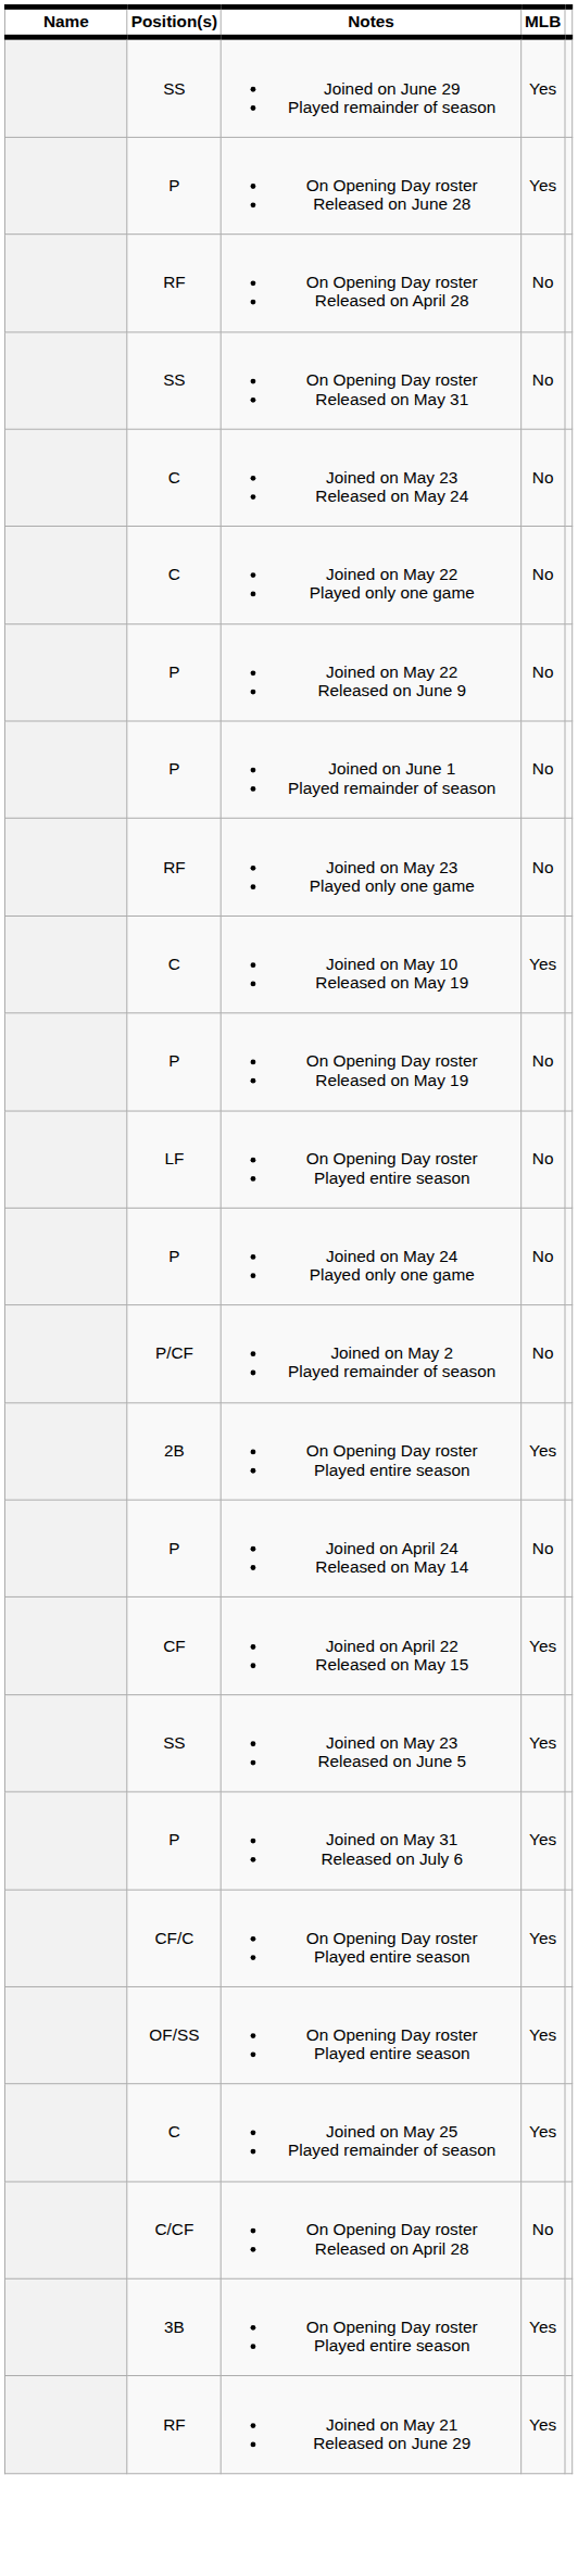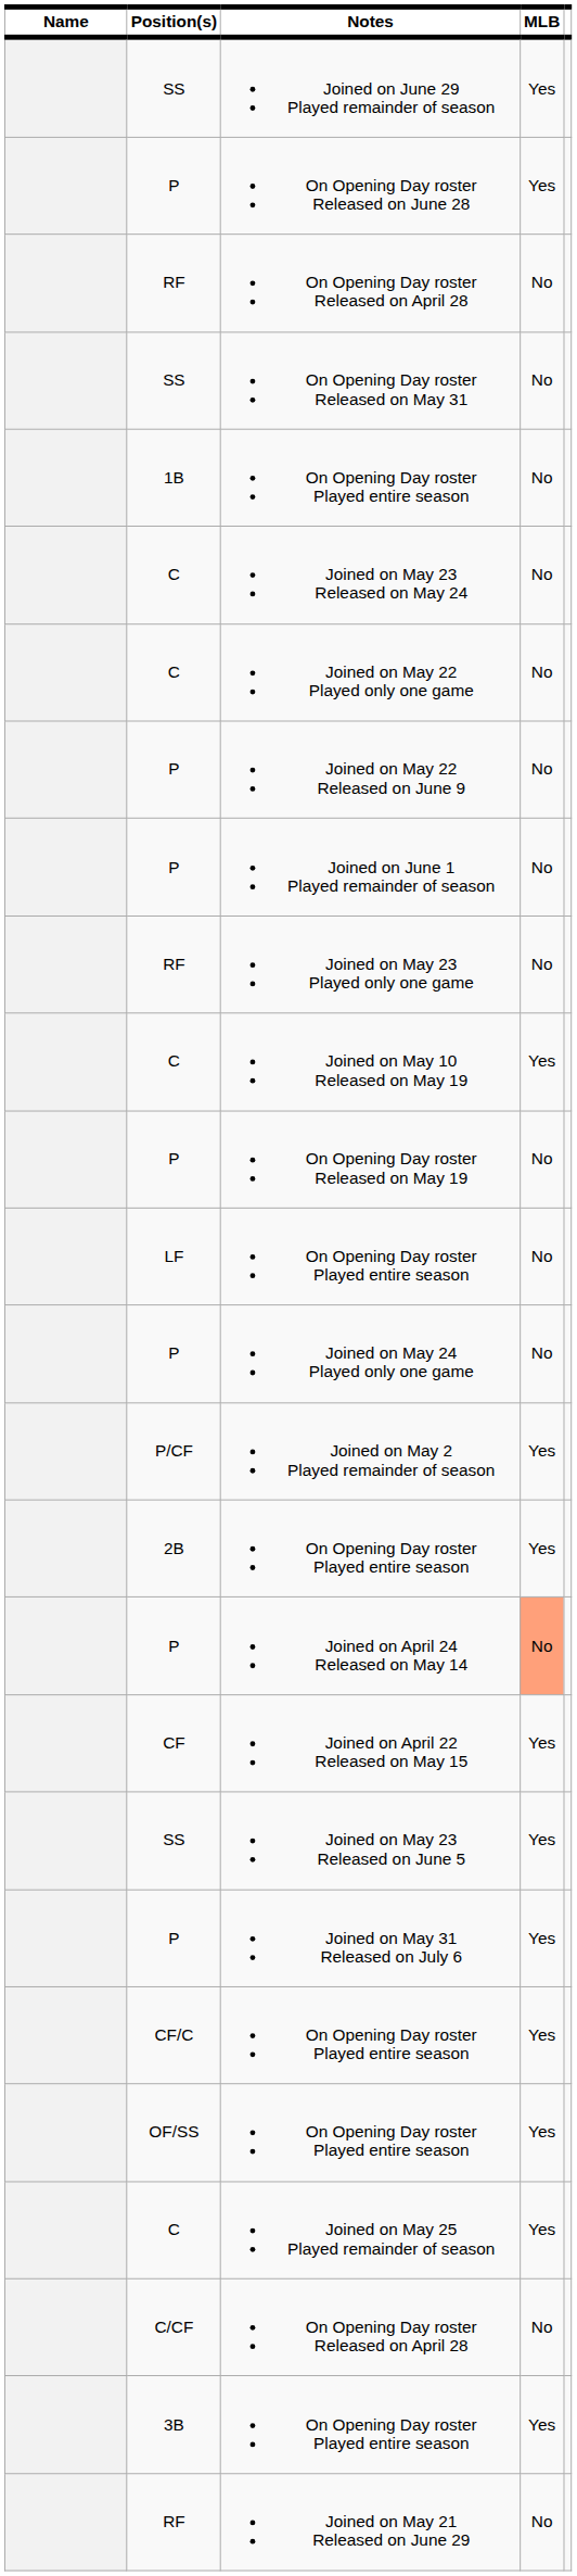 <table class="wikitable sortable plainrowheaders" style="text-align: center;">
 <tr>
 <th scope="col" width="110px" style="background-color:#ffffff; border-top:#000000 5px solid; border-bottom:#000000 5px solid">Name</th>
 <th scope="col" style="background-color:#ffffff; border-top:#000000 5px solid; border-bottom:#000000 5px solid">Position(s)</th>
 <th scope="col" width="280px" style="background-color:#ffffff; border-top:#000000 5px solid; border-bottom:#000000 5px solid">Notes</th>
 <th scope="col" style="background-color:#ffffff; border-top:#000000 5px solid; border-bottom:#000000 5px solid">MLB</th>
 <th scope="col" class="unsortable" style="background-color:#ffffff; border-top:#000000 5px solid; border-bottom:#000000 5px solid"></th>
 </tr>
 <tr>
 <th scope="row" style="text-align:center"></th>
 <td>SS</td>
 <td data-sort-value="940629.940707"><br><ul><li>Joined on June 29</li><li>Played remainder of season</li></ul></td>
 <td>Yes</td>
 <td></td>
 </tr>
 <tr>
 <th scope="row" style="text-align:center"></th>
 <td>P</td>
 <td data-sort-value="940411.940628"><br><ul><li>On Opening Day roster</li><li>Released on June 28</li></ul></td>
 <td>Yes</td>
 <td></td>
 </tr>
 <tr>
 <th scope="row" style="text-align:center"></th>
 <td>RF</td>
 <td data-sort-value="940411.940428"><br><ul><li>On Opening Day roster</li><li>Released on April 28</li></ul></td>
 <td>No</td>
 <td></td>
 </tr>
 <tr>
 <th scope="row" style="text-align:center"></th>
 <td>SS</td>
 <td data-sort-value="940411.940531"><br><ul><li>On Opening Day roster</li><li>Released on May 31</li></ul></td>
+<td>No</td>
+<td></td>
+</tr>
+<tr>
+<th scope="row" style="text-align:center"></th>
+<td>1B</td>
+<td data-sort-value="940411.940707"><br><ul><li>On Opening Day roster</li><li>Played entire season</li></ul></td>
 <td>No</td>
 <td></td>
 </tr>
 <tr>
 <th scope="row" style="text-align:center"></th>
 <td>C</td>
 <td data-sort-value="940523.940524"><br><ul><li>Joined on May 23</li><li>Released on May 24</li></ul></td>
 <td>No</td>
 <td></td>
 </tr>
 <tr>
 <th scope="row" style="text-align:center"></th>
 <td>C</td>
 <td data-sort-value="940522.940522"><br><ul><li>Joined on May 22</li><li>Played only one game</li></ul></td>
 <td>No</td>
 <td></td>
 </tr>
 <tr>
 <th scope="row" style="text-align:center"></th>
 <td>P</td>
 <td data-sort-value="940522.940609"><br><ul><li>Joined on May 22</li><li>Released on June 9</li></ul></td>
 <td>No</td>
 <td></td>
 </tr>
 <tr>
 <th scope="row" style="text-align:center"></th>
 <td>P</td>
 <td data-sort-value="940601.940707"><br><ul><li>Joined on June 1</li><li>Played remainder of season</li></ul></td>
 <td>No</td>
 <td></td>
 </tr>
 <tr>
 <th scope="row" style="text-align:center"></th>
 <td>RF</td>
 <td data-sort-value="940523.940523"><br><ul><li>Joined on May 23</li><li>Played only one game</li></ul></td>
 <td>No</td>
 <td></td>
 </tr>
 <tr>
 <th scope="row" style="text-align:center"></th>
 <td>C</td>
 <td data-sort-value="940510.940519"><br><ul><li>Joined on May 10</li><li>Released on May 19</li></ul></td>
 <td>Yes</td>
 <td></td>
 </tr>
 <tr>
 <th scope="row" style="text-align:center"></th>
 <td>P</td>
 <td data-sort-value="940411.940519"><br><ul><li>On Opening Day roster</li><li>Released on May 19</li></ul></td>
 <td>No</td>
 <td></td>
 </tr>
 <tr>
 <th scope="row" style="text-align:center"></th>
 <td>LF</td>
 <td data-sort-value="940411.940707"><br><ul><li>On Opening Day roster</li><li>Played entire season</li></ul></td>
 <td>No</td>
 <td></td>
 </tr>
 <tr>
 <th scope="row" style="text-align:center"></th>
 <td>P</td>
 <td data-sort-value="940524.940524"><br><ul><li>Joined on May 24</li><li>Played only one game</li></ul></td>
 <td>No</td>
 <td></td>
 </tr>
 <tr>
 <th scope="row" style="text-align:center"></th>
 <td>P/CF</td>
 <td data-sort-value="940502.940707"><br><ul><li>Joined on May 2</li><li>Played remainder of season</li></ul></td>
-<td>No</td>
+<td>Yes</td>
 <td></td>
 </tr>
 <tr>
 <th scope="row" style="text-align:center"></th>
 <td>2B</td>
 <td data-sort-value="940411.940707"><br><ul><li>On Opening Day roster</li><li>Played entire season</li></ul></td>
 <td>Yes</td>
 <td></td>
 </tr>
 <tr>
 <th scope="row" style="text-align:center"></th>
 <td>P</td>
 <td data-sort-value="940424.940514"><br><ul><li>Joined on April 24</li><li>Released on May 14</li></ul></td>
-<td>No</td>
+<td style="background: lightsalmon;">No</td>
 <td></td>
 </tr>
 <tr>
 <th scope="row" style="text-align:center"></th>
 <td>CF</td>
 <td data-sort-value="940422.940515"><br><ul><li>Joined on April 22</li><li>Released on May 15</li></ul></td>
 <td>Yes</td>
 <td></td>
 </tr>
 <tr>
 <th scope="row" style="text-align:center"></th>
 <td>SS</td>
 <td data-sort-value="940523.940605"><br><ul><li>Joined on May 23</li><li>Released on June 5</li></ul></td>
 <td>Yes</td>
 <td></td>
 </tr>
 <tr>
 <th scope="row" style="text-align:center"></th>
 <td>P</td>
 <td data-sort-value="940531.940706"><br><ul><li>Joined on May 31</li><li>Released on July 6</li></ul></td>
 <td>Yes</td>
 <td></td>
 </tr>
 <tr>
 <th scope="row" style="text-align:center"></th>
 <td>CF/C</td>
 <td data-sort-value="940411.940707"><br><ul><li>On Opening Day roster</li><li>Played entire season</li></ul></td>
 <td>Yes</td>
 <td></td>
 </tr>
 <tr>
 <th scope="row" style="text-align:center"></th>
 <td>OF/SS</td>
 <td data-sort-value="940411.940707"><br><ul><li>On Opening Day roster</li><li>Played entire season</li></ul></td>
 <td>Yes</td>
 <td></td>
 </tr>
 <tr>
 <th scope="row" style="text-align:center"></th>
 <td>C</td>
 <td data-sort-value="940525.940707"><br><ul><li>Joined on May 25</li><li>Played remainder of season</li></ul></td>
 <td>Yes</td>
 <td></td>
 </tr>
 <tr>
 <th scope="row" style="text-align:center"></th>
 <td>C/CF</td>
 <td data-sort-value="940411.940428"><br><ul><li>On Opening Day roster</li><li>Released on April 28</li></ul></td>
 <td>No</td>
 <td></td>
 </tr>
 <tr>
 <th scope="row" style="text-align:center"></th>
 <td>3B</td>
 <td data-sort-value="940411.940707"><br><ul><li>On Opening Day roster</li><li>Played entire season</li></ul></td>
 <td>Yes</td>
 <td></td>
 </tr>
 <tr>
 <th scope="row" style="text-align:center"></th>
 <td>RF</td>
 <td data-sort-value="940521.940629"><br><ul><li>Joined on May 21</li><li>Released on June 29</li></ul></td>
-<td>Yes</td>
+<td>No</td>
 <td></td>
 </tr>
 </table>
